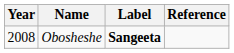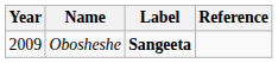 <table class="wikitable">
 <tr>
 <th>Year</th>
 <th>Name</th>
 <th>Label</th>
 <th>Reference</th>
 </tr>
 <tr>
-<td>2008</td>
+<td>2009</td>
 <td><em>Obosheshe</em></td>
 <td><strong>Sangeeta</strong></td>
 <td></td>
 </tr>
 </table>
